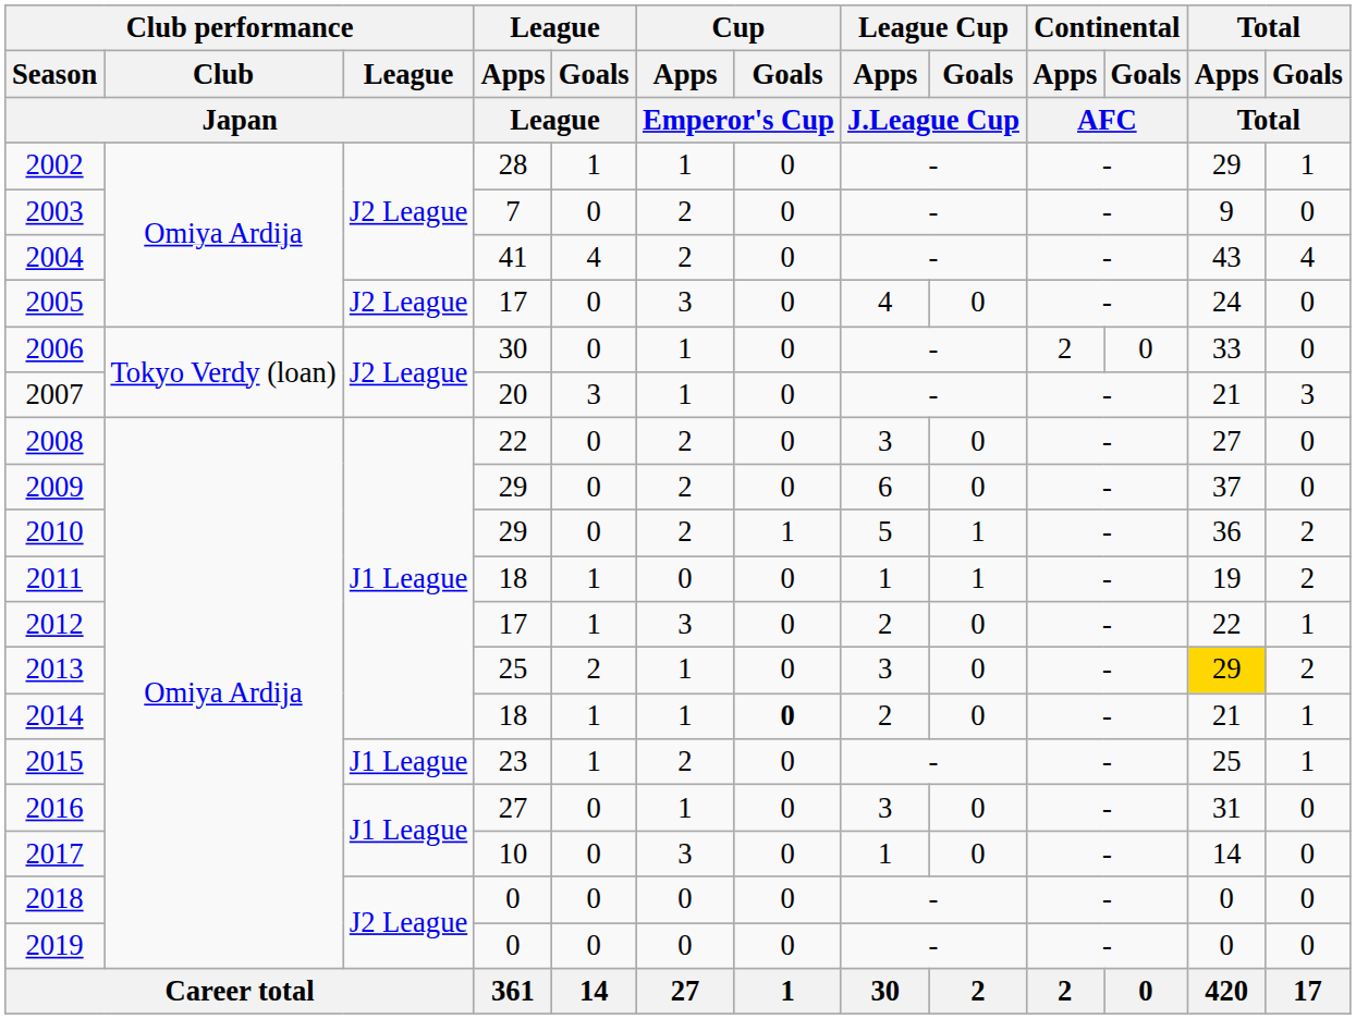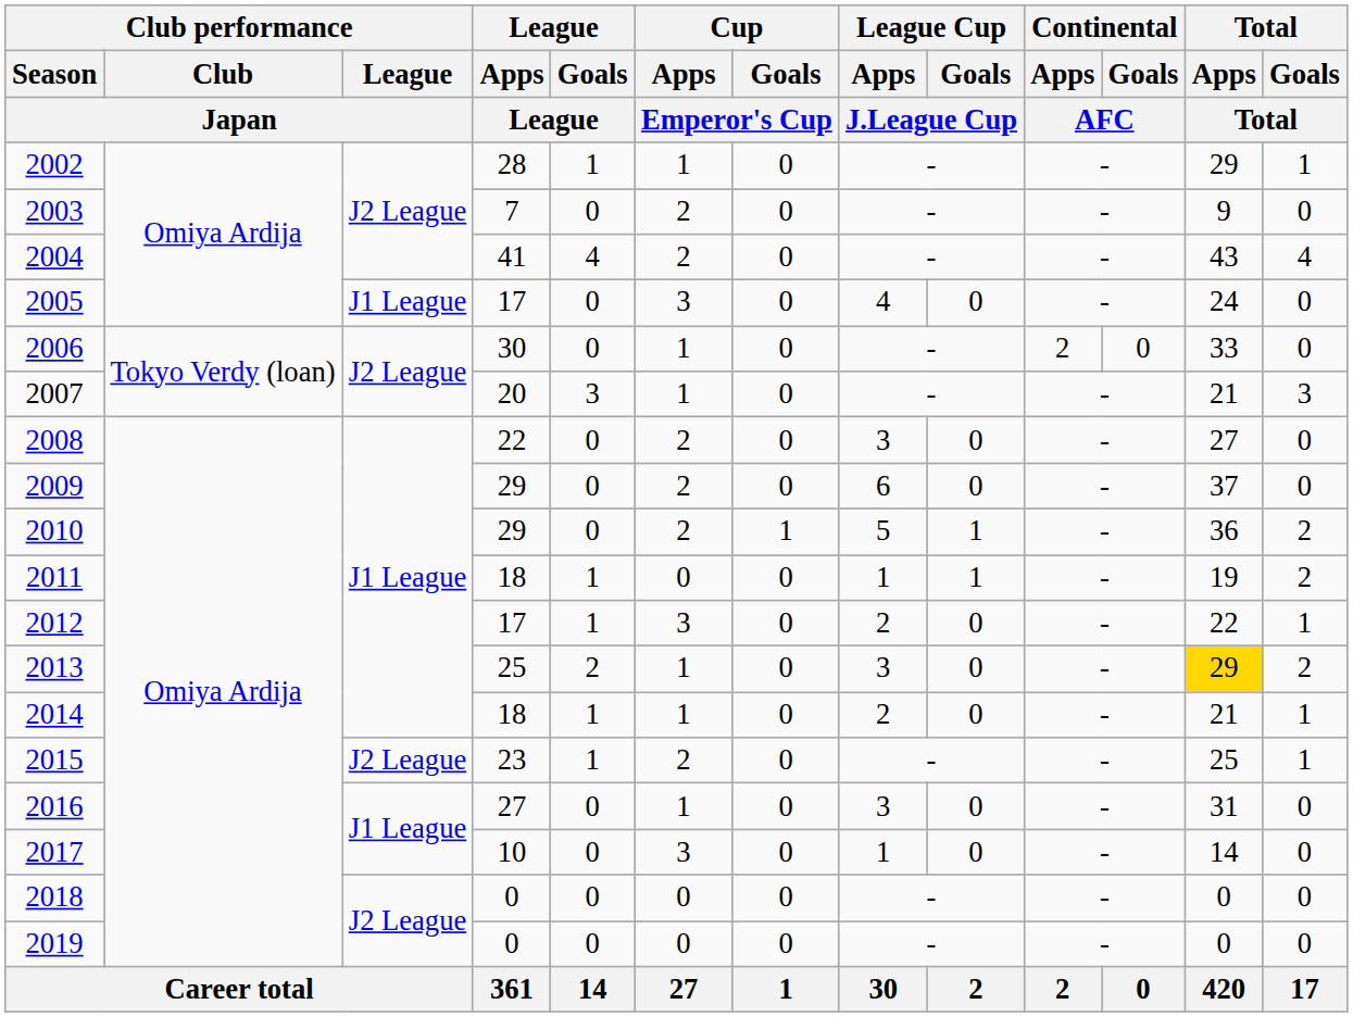 <table class="wikitable" style="text-align:center">
 <tr>
 <th colspan=3>Club performance</th>
 <th colspan=2>League</th>
 <th colspan=2>Cup</th>
 <th colspan=2>League Cup</th>
 <th colspan=2>Continental</th>
 <th colspan=2>Total</th>
 </tr>
 <tr>
 <th>Season</th>
 <th>Club</th>
 <th>League</th>
 <th>Apps</th>
 <th>Goals</th>
 <th>Apps</th>
 <th>Goals</th>
 <th>Apps</th>
 <th>Goals</th>
 <th>Apps</th>
 <th>Goals</th>
 <th>Apps</th>
 <th>Goals</th>
 </tr>
 <tr>
 <th colspan=3>Japan</th>
 <th colspan=2>League</th>
 <th colspan=2><a href='#'>Emperor's Cup</a></th>
 <th colspan=2><a href='#'>J.League Cup</a></th>
 <th colspan=2><a href='#'>AFC</a></th>
 <th colspan=2>Total</th>
 </tr>
 <tr>
 <td><a href='#'>2002</a></td>
 <td rowspan="4"><a href='#'>Omiya Ardija</a></td>
 <td rowspan="3"><a href='#'>J2 League</a></td>
 <td>28</td>
 <td>1</td>
 <td>1</td>
 <td>0</td>
 <td colspan="2">-</td>
 <td colspan="2">-</td>
 <td>29</td>
 <td>1</td>
 </tr>
 <tr>
 <td><a href='#'>2003</a></td>
 <td>7</td>
 <td>0</td>
 <td>2</td>
 <td>0</td>
 <td colspan="2">-</td>
 <td colspan="2">-</td>
 <td>9</td>
 <td>0</td>
 </tr>
 <tr>
 <td><a href='#'>2004</a></td>
 <td>41</td>
 <td>4</td>
 <td>2</td>
 <td>0</td>
 <td colspan="2">-</td>
 <td colspan="2">-</td>
 <td>43</td>
 <td>4</td>
 </tr>
 <tr>
 <td><a href='#'>2005</a></td>
-<td><a href='#'>J2 League</a></td>
+<td><a href='#'>J1 League</a></td>
 <td>17</td>
 <td>0</td>
 <td>3</td>
 <td>0</td>
 <td>4</td>
 <td>0</td>
 <td colspan="2">-</td>
 <td>24</td>
 <td>0</td>
 </tr>
 <tr>
 <td><a href='#'>2006</a></td>
 <td rowspan="2"><a href='#'>Tokyo Verdy</a> (loan)</td>
 <td rowspan="2"><a href='#'>J2 League</a></td>
 <td>30</td>
 <td>0</td>
 <td>1</td>
 <td>0</td>
 <td colspan="2">-</td>
 <td>2</td>
 <td>0</td>
 <td>33</td>
 <td>0</td>
 </tr>
 <tr>
 <td>2007</td>
 <td>20</td>
 <td>3</td>
 <td>1</td>
 <td>0</td>
 <td colspan="2">-</td>
 <td colspan="2">-</td>
 <td>21</td>
 <td>3</td>
 </tr>
 <tr>
 <td><a href='#'>2008</a></td>
 <td rowspan="12"><a href='#'>Omiya Ardija</a></td>
 <td rowspan="7"><a href='#'>J1 League</a></td>
 <td>22</td>
 <td>0</td>
 <td>2</td>
 <td>0</td>
 <td>3</td>
 <td>0</td>
 <td colspan="2">-</td>
 <td>27</td>
 <td>0</td>
 </tr>
 <tr>
 <td><a href='#'>2009</a></td>
 <td>29</td>
 <td>0</td>
 <td>2</td>
 <td>0</td>
 <td>6</td>
 <td>0</td>
 <td colspan="2">-</td>
 <td>37</td>
 <td>0</td>
 </tr>
 <tr>
 <td><a href='#'>2010</a></td>
 <td>29</td>
 <td>0</td>
 <td>2</td>
 <td>1</td>
 <td>5</td>
 <td>1</td>
 <td colspan="2">-</td>
 <td>36</td>
 <td>2</td>
 </tr>
 <tr>
 <td><a href='#'>2011</a></td>
 <td>18</td>
 <td>1</td>
 <td>0</td>
 <td>0</td>
 <td>1</td>
 <td>1</td>
 <td colspan="2">-</td>
 <td>19</td>
 <td>2</td>
 </tr>
 <tr>
 <td><a href='#'>2012</a></td>
 <td>17</td>
 <td>1</td>
 <td>3</td>
 <td>0</td>
 <td>2</td>
 <td>0</td>
 <td colspan="2">-</td>
 <td>22</td>
 <td>1</td>
 </tr>
 <tr>
 <td><a href='#'>2013</a></td>
 <td>25</td>
 <td>2</td>
 <td>1</td>
 <td>0</td>
 <td>3</td>
 <td>0</td>
 <td colspan="2">-</td>
 <td style="background: gold;">29</td>
 <td>2</td>
 </tr>
 <tr>
 <td><a href='#'>2014</a></td>
 <td>18</td>
 <td>1</td>
 <td>1</td>
-<td><strong>0</strong></td>
+<td>0</td>
 <td>2</td>
 <td>0</td>
 <td colspan="2">-</td>
 <td>21</td>
 <td>1</td>
 </tr>
 <tr>
 <td><a href='#'>2015</a></td>
-<td><a href='#'>J1 League</a></td>
+<td><a href='#'>J2 League</a></td>
 <td>23</td>
 <td>1</td>
 <td>2</td>
 <td>0</td>
 <td colspan="2">-</td>
 <td colspan="2">-</td>
 <td>25</td>
 <td>1</td>
 </tr>
 <tr>
 <td><a href='#'>2016</a></td>
 <td rowspan="2"><a href='#'>J1 League</a></td>
 <td>27</td>
 <td>0</td>
 <td>1</td>
 <td>0</td>
 <td>3</td>
 <td>0</td>
 <td colspan="2">-</td>
 <td>31</td>
 <td>0</td>
 </tr>
 <tr>
 <td><a href='#'>2017</a></td>
 <td>10</td>
 <td>0</td>
 <td>3</td>
 <td>0</td>
 <td>1</td>
 <td>0</td>
 <td colspan="2">-</td>
 <td>14</td>
 <td>0</td>
 </tr>
 <tr>
 <td><a href='#'>2018</a></td>
 <td rowspan="2"><a href='#'>J2 League</a></td>
 <td>0</td>
 <td>0</td>
 <td>0</td>
 <td>0</td>
 <td colspan="2">-</td>
 <td colspan="2">-</td>
 <td>0</td>
 <td>0</td>
 </tr>
 <tr>
 <td><a href='#'>2019</a></td>
 <td>0</td>
 <td>0</td>
 <td>0</td>
 <td>0</td>
 <td colspan="2">-</td>
 <td colspan="2">-</td>
 <td>0</td>
 <td>0</td>
 </tr>
 <tr>
 <th colspan=3>Career total</th>
 <th>361</th>
 <th>14</th>
 <th>27</th>
 <th>1</th>
 <th>30</th>
 <th>2</th>
 <th>2</th>
 <th>0</th>
 <th>420</th>
 <th>17</th>
 </tr>
 </table>
